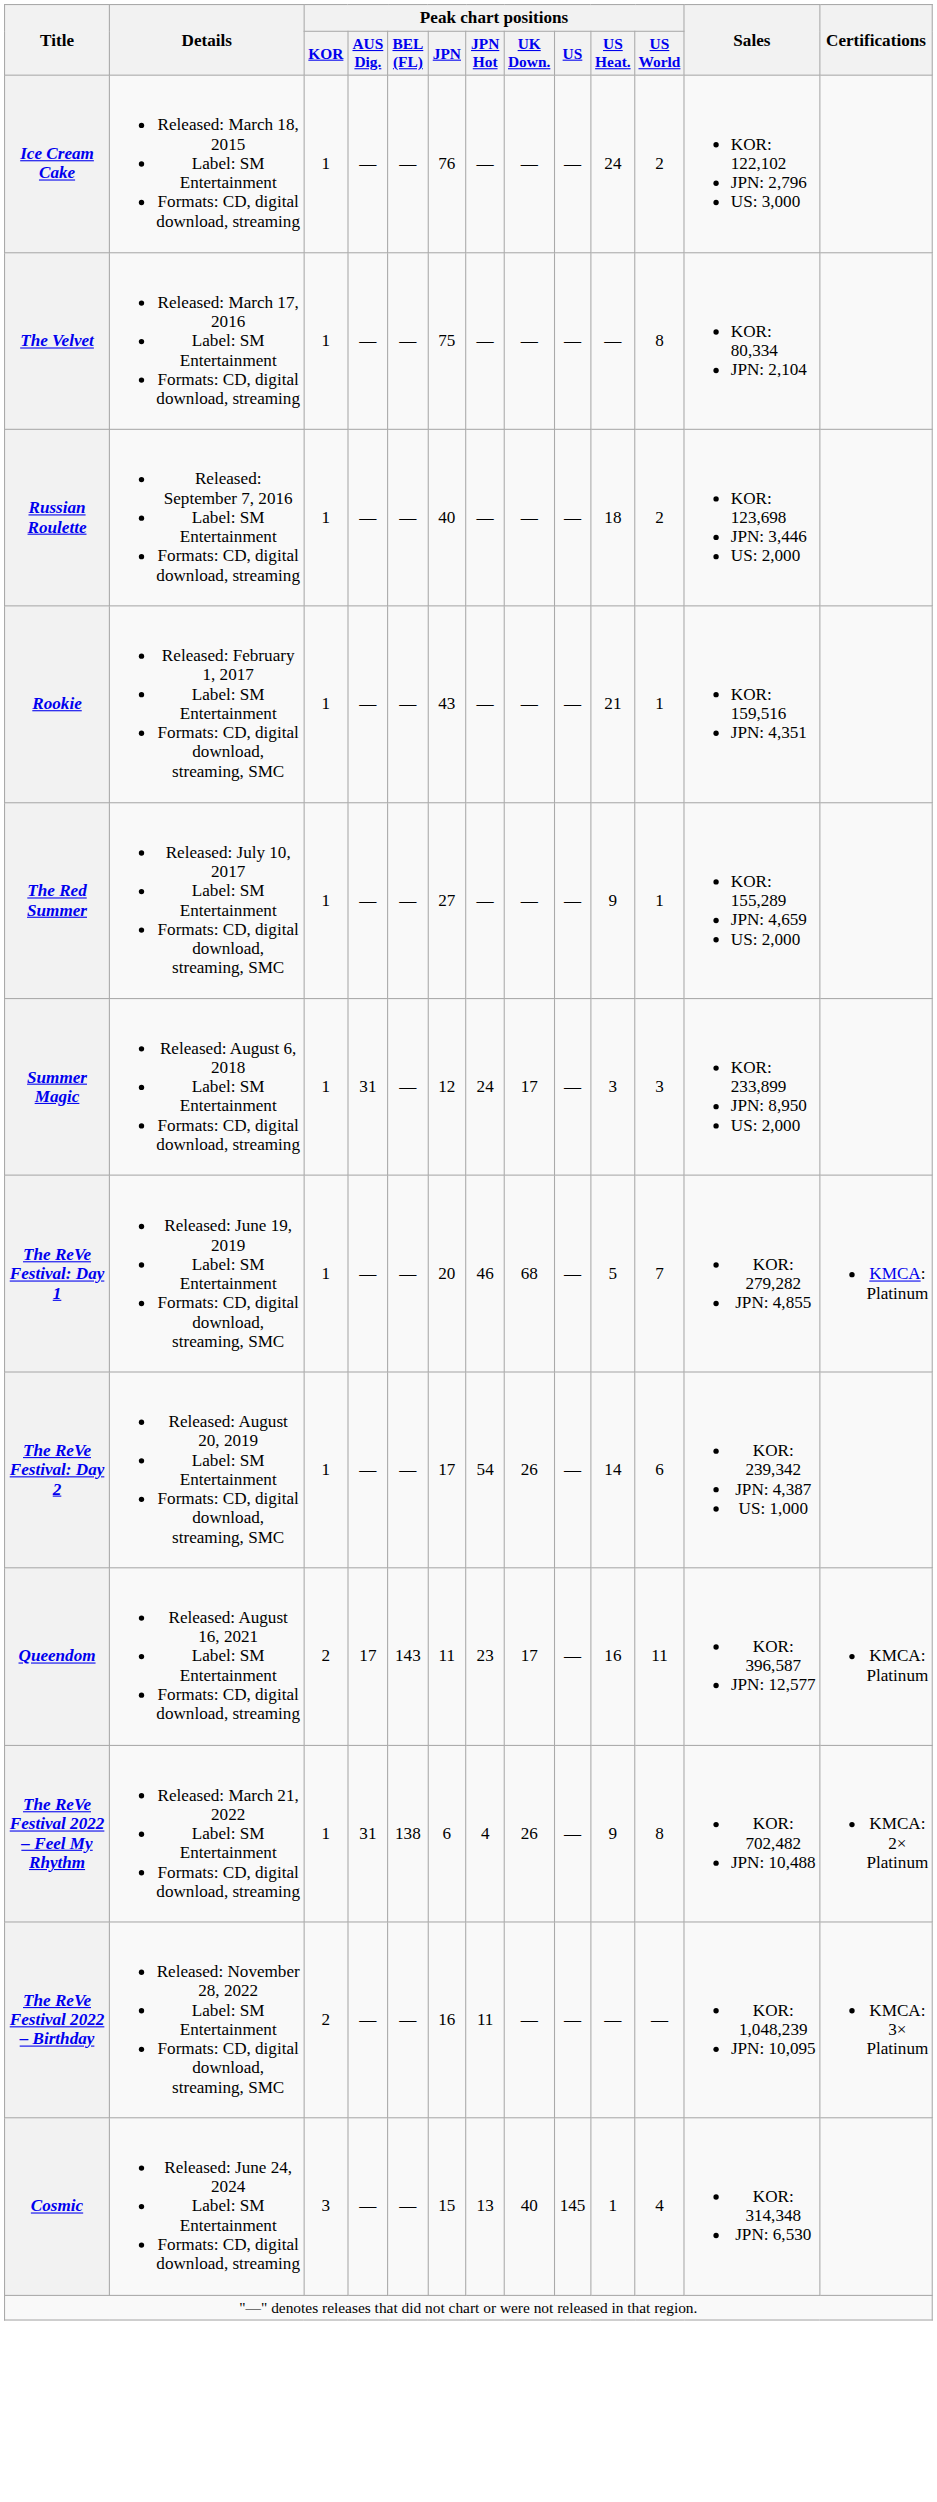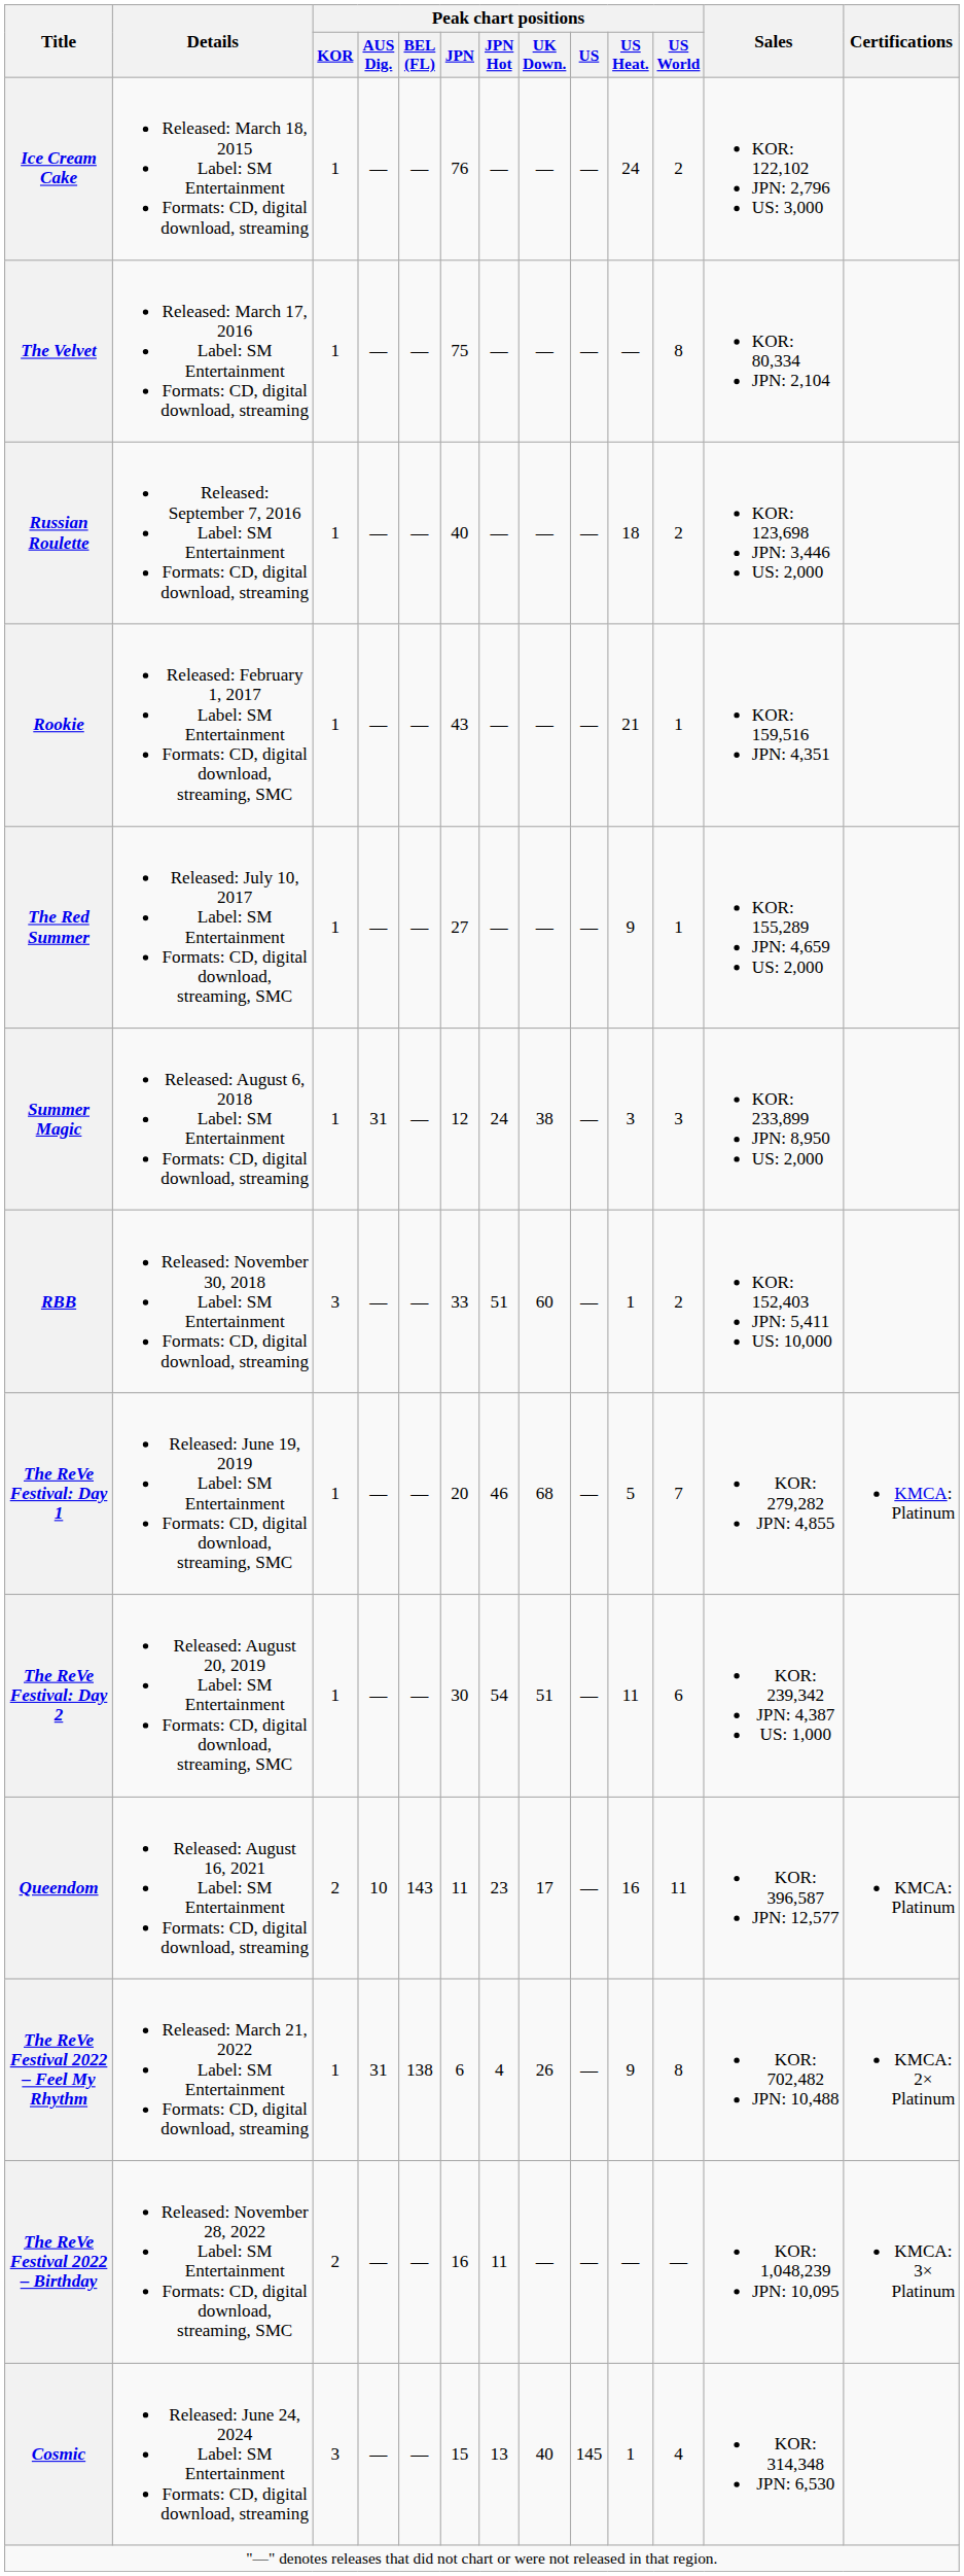 <table class="wikitable plainrowheaders" style="text-align:center">
 <tr>
 <th scope="col" rowspan="2" style="width:10em">Title</th>
 <th scope="col" rowspan="2" style="width:21em">Details</th>
 <th scope="col" colspan="9">Peak chart positions</th>
 <th scope="col" rowspan="2" style="width:11em">Sales</th>
 <th scope="col" rowspan="2">Certifications<br></th>
 </tr>
 <tr>
 <th scope="col" style="width:2.7em;font-size:90%"><a href='#'>KOR</a><br></th>
 <th scope="col" style="width:2.7em;font-size:90%"><a href='#'>AUS Dig.</a><br></th>
 <th scope="col" style="font-size:90%; width:2.5em"><a href='#'>BEL<br>(FL)</a><br></th>
 <th scope="col" style="width:2.7em;font-size:90%"><a href='#'>JPN</a><br></th>
 <th scope="col" style="width:2.7em;font-size:90%"><a href='#'>JPN Hot</a><br></th>
 <th scope="col" style="width:2.8em;font-size:90%"><a href='#'>UK<br>Down.</a><br></th>
 <th scope="col" style="width:2.7em;font-size:90%"><a href='#'>US</a><br></th>
 <th scope="col" style="width:2.7em;font-size:90%"><a href='#'>US<br>Heat.</a><br></th>
 <th scope="col" style="width:2.7em;font-size:90%"><a href='#'>US<br>World</a><br></th>
 </tr>
 <tr>
 <th scope="row"><em><a href='#'>Ice Cream Cake</a></em></th>
 <td><br><ul><li>Released: March 18, 2015</li><li>Label: SM Entertainment</li><li>Formats: CD, digital download, streaming</li></ul></td>
 <td>1</td>
 <td>—</td>
 <td>—</td>
 <td>76</td>
 <td>—</td>
 <td>—</td>
 <td>—</td>
 <td>24</td>
 <td>2</td>
 <td style="text-align:left"><br><ul><li>KOR: 122,102</li><li>JPN: 2,796</li><li>US: 3,000</li></ul></td>
 <td></td>
 </tr>
 <tr>
 <th scope="row"><em><a href='#'>The Velvet</a></em></th>
 <td><br><ul><li>Released: March 17, 2016</li><li>Label: SM Entertainment</li><li>Formats: CD, digital download, streaming</li></ul></td>
 <td>1</td>
 <td>—</td>
 <td>—</td>
 <td>75</td>
 <td>—</td>
 <td>—</td>
 <td>—</td>
 <td>—</td>
 <td>8</td>
 <td style="text-align:left"><br><ul><li>KOR: 80,334</li><li>JPN: 2,104</li></ul></td>
 <td></td>
 </tr>
 <tr>
 <th scope="row"><em><a href='#'>Russian Roulette</a></em></th>
 <td><br><ul><li>Released: September 7, 2016</li><li>Label: SM Entertainment</li><li>Formats: CD, digital download, streaming</li></ul></td>
 <td>1</td>
 <td>—</td>
 <td>—</td>
 <td>40</td>
 <td>—</td>
 <td>—</td>
 <td>—</td>
 <td>18</td>
 <td>2</td>
 <td style="text-align:left"><br><ul><li>KOR: 123,698</li><li>JPN: 3,446</li><li>US: 2,000</li></ul></td>
 <td></td>
 </tr>
 <tr>
 <th scope="row"><em><a href='#'>Rookie</a></em></th>
 <td><br><ul><li>Released: February 1, 2017</li><li>Label: SM Entertainment</li><li>Formats: CD, digital download, streaming, SMC</li></ul></td>
 <td>1</td>
 <td>—</td>
 <td>—</td>
 <td>43</td>
 <td>—</td>
 <td>—</td>
 <td>—</td>
 <td>21</td>
 <td>1</td>
 <td style="text-align:left"><br><ul><li>KOR: 159,516</li><li>JPN: 4,351</li></ul></td>
 <td></td>
 </tr>
 <tr>
 <th scope="row"><em><a href='#'>The Red Summer</a></em></th>
 <td><br><ul><li>Released: July 10, 2017</li><li>Label: SM Entertainment</li><li>Formats: CD, digital download, streaming, SMC</li></ul></td>
 <td>1</td>
 <td>—</td>
 <td>—</td>
 <td>27</td>
 <td>—</td>
 <td>—</td>
 <td>—</td>
 <td>9</td>
 <td>1</td>
 <td style="text-align:left"><br><ul><li>KOR: 155,289</li><li>JPN: 4,659</li><li>US: 2,000</li></ul></td>
 <td></td>
 </tr>
 <tr>
 <th scope="row"><em><a href='#'>Summer Magic</a></em></th>
 <td><br><ul><li>Released: August 6, 2018</li><li>Label: SM Entertainment</li><li>Formats: CD, digital download, streaming</li></ul></td>
 <td>1</td>
 <td>31</td>
 <td>—</td>
 <td>12</td>
 <td>24</td>
-<td>17</td>
+<td>38</td>
 <td>—</td>
 <td>3</td>
 <td>3</td>
 <td style="text-align:left"><br><ul><li>KOR: 233,899</li><li>JPN: 8,950</li><li>US: 2,000</li></ul></td>
+<td></td>
+</tr>
+<tr>
+<th scope="row"><em><a href='#'>RBB</a></em></th>
+<td><br><ul><li>Released: November 30, 2018</li><li>Label: SM Entertainment</li><li>Formats: CD, digital download, streaming</li></ul></td>
+<td>3</td>
+<td>—</td>
+<td>—</td>
+<td>33</td>
+<td>51</td>
+<td>60</td>
+<td>—</td>
+<td>1</td>
+<td>2</td>
+<td style="text-align:left"><br><ul><li>KOR: 152,403</li><li>JPN: 5,411</li><li>US: 10,000</li></ul></td>
 <td></td>
 </tr>
 <tr>
 <th scope="row"><em><a href='#'>The ReVe Festival: Day 1</a></em></th>
 <td><br><ul><li>Released: June 19, 2019</li><li>Label: SM Entertainment</li><li>Formats: CD, digital download, streaming, SMC</li></ul></td>
 <td>1</td>
 <td>—</td>
 <td>—</td>
 <td>20</td>
 <td>46</td>
 <td>68</td>
 <td>—</td>
 <td>5</td>
 <td>7</td>
 <td><br><ul><li>KOR: 279,282</li><li>JPN: 4,855</li></ul></td>
 <td><br><ul><li><a href='#'>KMCA</a>: Platinum</li></ul></td>
 </tr>
 <tr>
 <th scope="row"><em><a href='#'>The ReVe Festival: Day 2</a></em></th>
 <td><br><ul><li>Released: August 20, 2019</li><li>Label: SM Entertainment</li><li>Formats: CD, digital download, streaming, SMC</li></ul></td>
 <td>1</td>
 <td>—</td>
 <td>—</td>
-<td>17</td>
+<td>30</td>
 <td>54</td>
-<td>26</td>
+<td>51</td>
 <td>—</td>
-<td>14</td>
+<td>11</td>
 <td>6</td>
 <td><br><ul><li>KOR: 239,342</li><li>JPN: 4,387</li><li>US: 1,000</li></ul></td>
 <td></td>
 </tr>
 <tr>
 <th scope="row"><em><a href='#'>Queendom</a></em></th>
 <td><br><ul><li>Released: August 16, 2021</li><li>Label: SM Entertainment</li><li>Formats: CD, digital download, streaming</li></ul></td>
 <td>2</td>
-<td>17</td>
+<td>10</td>
 <td>143</td>
 <td>11</td>
 <td>23</td>
 <td>17</td>
 <td>—</td>
 <td>16</td>
 <td>11</td>
 <td><br><ul><li>KOR: 396,587</li><li>JPN: 12,577</li></ul></td>
 <td><br><ul><li>KMCA: Platinum</li></ul></td>
 </tr>
 <tr>
 <th scope="row"><em><a href='#'>The ReVe Festival 2022 – Feel My Rhythm</a></em></th>
 <td><br><ul><li>Released: March 21, 2022</li><li>Label: SM Entertainment</li><li>Formats: CD, digital download, streaming</li></ul></td>
 <td>1</td>
 <td>31</td>
 <td>138</td>
 <td>6</td>
 <td>4</td>
 <td>26</td>
 <td>—</td>
 <td>9</td>
 <td>8</td>
 <td><br><ul><li>KOR: 702,482</li><li>JPN: 10,488</li></ul></td>
 <td><br><ul><li>KMCA: 2× Platinum</li></ul></td>
 </tr>
 <tr>
 <th scope="row"><em><a href='#'>The ReVe Festival 2022 – Birthday</a></em></th>
 <td><br><ul><li>Released: November 28, 2022</li><li>Label: SM Entertainment</li><li>Formats: CD, digital download, streaming, SMC</li></ul></td>
 <td>2</td>
 <td>—</td>
 <td>—</td>
 <td>16</td>
 <td>11</td>
 <td>—</td>
 <td>—</td>
 <td>—</td>
 <td>—</td>
 <td><br><ul><li>KOR: 1,048,239</li><li>JPN: 10,095</li></ul></td>
 <td><br><ul><li>KMCA: 3× Platinum</li></ul></td>
 </tr>
 <tr>
 <th scope="row"><em><a href='#'>Cosmic</a></em></th>
 <td><br><ul><li>Released: June 24, 2024</li><li>Label: SM Entertainment</li><li>Formats: CD, digital download, streaming</li></ul></td>
 <td>3</td>
 <td>—</td>
 <td>—</td>
 <td>15</td>
 <td>13</td>
 <td>40</td>
 <td>145</td>
 <td>1</td>
 <td>4</td>
 <td><br><ul><li>KOR: 314,348</li><li>JPN: 6,530</li></ul></td>
 <td></td>
 </tr>
 <tr>
 <td colspan="13" style="font-size:90%">"—" denotes releases that did not chart or were not released in that region.</td>
 </tr>
 </table>
